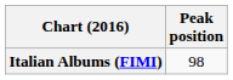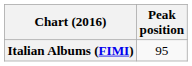 <table class="wikitable sortable plainrowheaders" style="text-align:center">
 <tr>
 <th scope="col">Chart (2016)</th>
 <th scope="col">Peak<br> position</th>
 </tr>
 <tr>
 <th scope="row">Italian Albums (<a href='#'>FIMI</a>)</th>
-<td>98</td>
+<td>95</td>
 </tr>
 </table>
